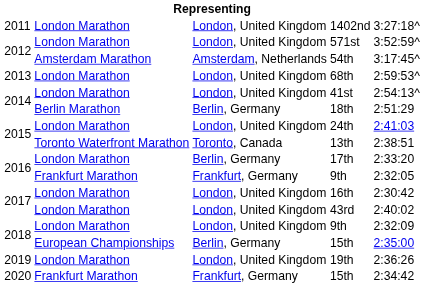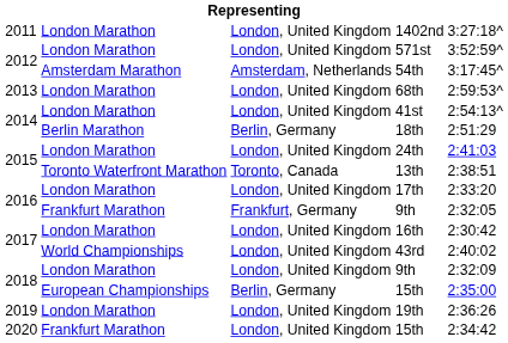 <table>
 <tr>
 <th colspan=6>Representing </th>
 </tr>
 <tr>
 <td>2011</td>
 <td><a href='#'>London Marathon</a></td>
 <td><a href='#'>London</a>, United Kingdom</td>
 <td>1402nd</td>
 <td>3:27:18^</td>
 </tr>
 <tr>
 <td rowspan=2>2012</td>
 <td><a href='#'>London Marathon</a></td>
 <td><a href='#'>London</a>, United Kingdom</td>
 <td>571st</td>
 <td>3:52:59^</td>
 </tr>
 <tr>
 <td><a href='#'>Amsterdam Marathon</a></td>
 <td><a href='#'>Amsterdam</a>, Netherlands</td>
 <td>54th</td>
 <td>3:17:45^</td>
 </tr>
 <tr>
 <td>2013</td>
 <td><a href='#'>London Marathon</a></td>
 <td><a href='#'>London</a>, United Kingdom</td>
 <td>68th</td>
 <td>2:59:53^</td>
 </tr>
 <tr>
 <td rowspan=2>2014</td>
 <td><a href='#'>London Marathon</a></td>
 <td><a href='#'>London</a>, United Kingdom</td>
 <td>41st</td>
 <td>2:54:13^</td>
 </tr>
 <tr>
 <td><a href='#'>Berlin Marathon</a></td>
 <td><a href='#'>Berlin</a>, Germany</td>
 <td>18th</td>
 <td>2:51:29</td>
 </tr>
 <tr>
 <td rowspan=2>2015</td>
 <td><a href='#'>London Marathon</a></td>
 <td><a href='#'>London</a>, United Kingdom</td>
 <td>24th</td>
 <td><a href='#'>2:41:03</a></td>
 </tr>
 <tr>
 <td><a href='#'>Toronto Waterfront Marathon</a></td>
 <td><a href='#'>Toronto</a>, Canada</td>
 <td>13th</td>
 <td>2:38:51</td>
 </tr>
 <tr>
 <td rowspan=2>2016</td>
 <td><a href='#'>London Marathon</a></td>
-<td><a href='#'>Berlin</a>, Germany</td>
+<td><a href='#'>London</a>, United Kingdom</td>
 <td>17th</td>
 <td>2:33:20</td>
 </tr>
 <tr>
 <td><a href='#'>Frankfurt Marathon</a></td>
 <td><a href='#'>Frankfurt</a>, Germany</td>
 <td>9th</td>
 <td>2:32:05</td>
 </tr>
 <tr>
 <td rowspan=2>2017</td>
 <td><a href='#'>London Marathon</a></td>
 <td><a href='#'>London</a>, United Kingdom</td>
 <td>16th</td>
 <td>2:30:42</td>
 </tr>
 <tr>
-<td><a href='#'>London Marathon</a></td>
+<td><a href='#'>World Championships</a></td>
 <td><a href='#'>London</a>, United Kingdom</td>
 <td>43rd</td>
 <td>2:40:02</td>
 </tr>
 <tr>
 <td rowspan=2>2018</td>
 <td><a href='#'>London Marathon</a></td>
 <td><a href='#'>London</a>, United Kingdom</td>
 <td>9th</td>
 <td>2:32:09</td>
 </tr>
 <tr>
 <td><a href='#'>European Championships</a></td>
 <td><a href='#'>Berlin</a>, Germany</td>
 <td>15th</td>
 <td><a href='#'>2:35:00</a></td>
 </tr>
 <tr>
 <td>2019</td>
 <td><a href='#'>London Marathon</a></td>
 <td><a href='#'>London</a>, United Kingdom</td>
 <td>19th</td>
 <td>2:36:26</td>
 </tr>
 <tr>
 <td>2020</td>
 <td><a href='#'>Frankfurt Marathon</a></td>
-<td><a href='#'>Frankfurt</a>, Germany</td>
+<td><a href='#'>London</a>, United Kingdom</td>
 <td>15th</td>
 <td>2:34:42</td>
 </tr>
 </table>
